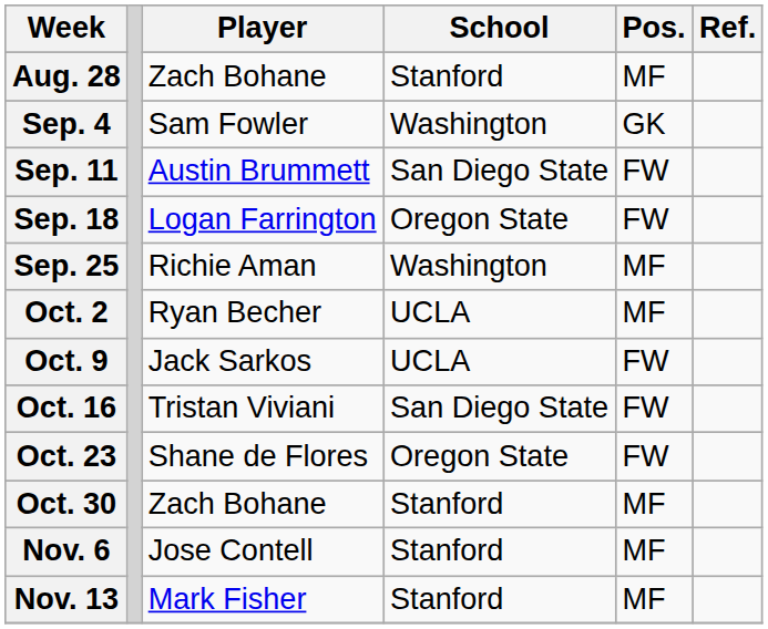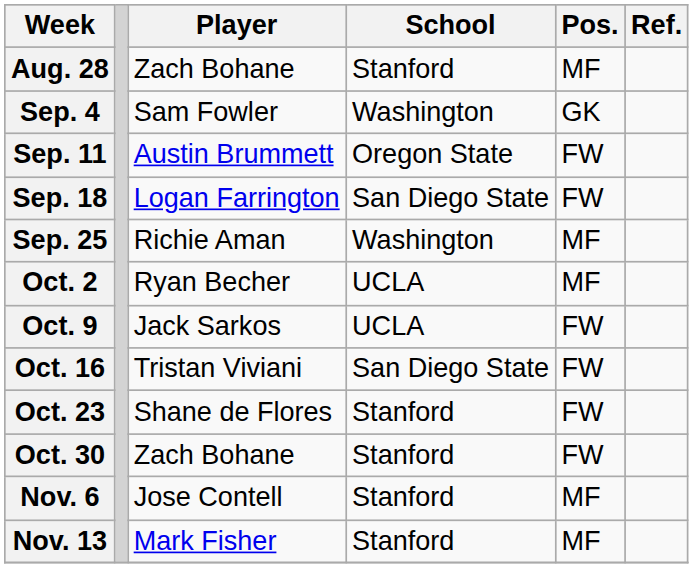 <table class="wikitable plainrowheaders" border="1">
 <tr>
 <th scope="col">Week</th>
 <th rowspan="13" style="background-color:lightgrey;"></th>
 <th scope="col">Player</th>
 <th scope="col">School</th>
 <th scope="col">Pos.</th>
 <th>Ref.</th>
 </tr>
 <tr>
 <th scope="row">Aug. 28</th>
 <td>Zach Bohane</td>
 <td>Stanford</td>
 <td>MF</td>
 <td></td>
 </tr>
 <tr>
 <th scope="row">Sep. 4</th>
 <td>Sam Fowler</td>
 <td>Washington</td>
 <td>GK</td>
 <td></td>
 </tr>
 <tr>
 <th scope="row">Sep. 11</th>
 <td><a href='#'>Austin Brummett</a></td>
-<td>San Diego State</td>
+<td>Oregon State</td>
 <td>FW</td>
 <td></td>
 </tr>
 <tr>
 <th scope="row">Sep. 18</th>
 <td><a href='#'>Logan Farrington</a></td>
-<td>Oregon State</td>
+<td>San Diego State</td>
 <td>FW</td>
 <td></td>
 </tr>
 <tr>
 <th scope="row">Sep. 25</th>
 <td>Richie Aman</td>
 <td>Washington</td>
 <td>MF</td>
 <td></td>
 </tr>
 <tr>
 <th scope="row">Oct. 2</th>
 <td>Ryan Becher</td>
 <td>UCLA</td>
 <td>MF</td>
 <td></td>
 </tr>
 <tr>
 <th scope="row">Oct. 9</th>
 <td>Jack Sarkos</td>
 <td>UCLA</td>
 <td>FW</td>
 <td></td>
 </tr>
 <tr>
 <th scope="row">Oct. 16</th>
 <td>Tristan Viviani</td>
 <td>San Diego State</td>
 <td>FW</td>
 <td></td>
 </tr>
 <tr>
 <th scope="row">Oct. 23</th>
 <td>Shane de Flores</td>
-<td>Oregon State</td>
+<td>Stanford</td>
 <td>FW</td>
 <td></td>
 </tr>
 <tr>
 <th scope="row">Oct. 30</th>
 <td>Zach Bohane</td>
 <td>Stanford</td>
-<td>MF</td>
+<td>FW</td>
 <td></td>
 </tr>
 <tr>
 <th scope="row">Nov. 6</th>
 <td>Jose Contell</td>
 <td>Stanford</td>
 <td>MF</td>
 <td></td>
 </tr>
 <tr>
 <th scope="row">Nov. 13</th>
 <td><a href='#'>Mark Fisher</a></td>
 <td>Stanford</td>
 <td>MF</td>
 <td></td>
 </tr>
 <tr>
 </tr>
 </table>
